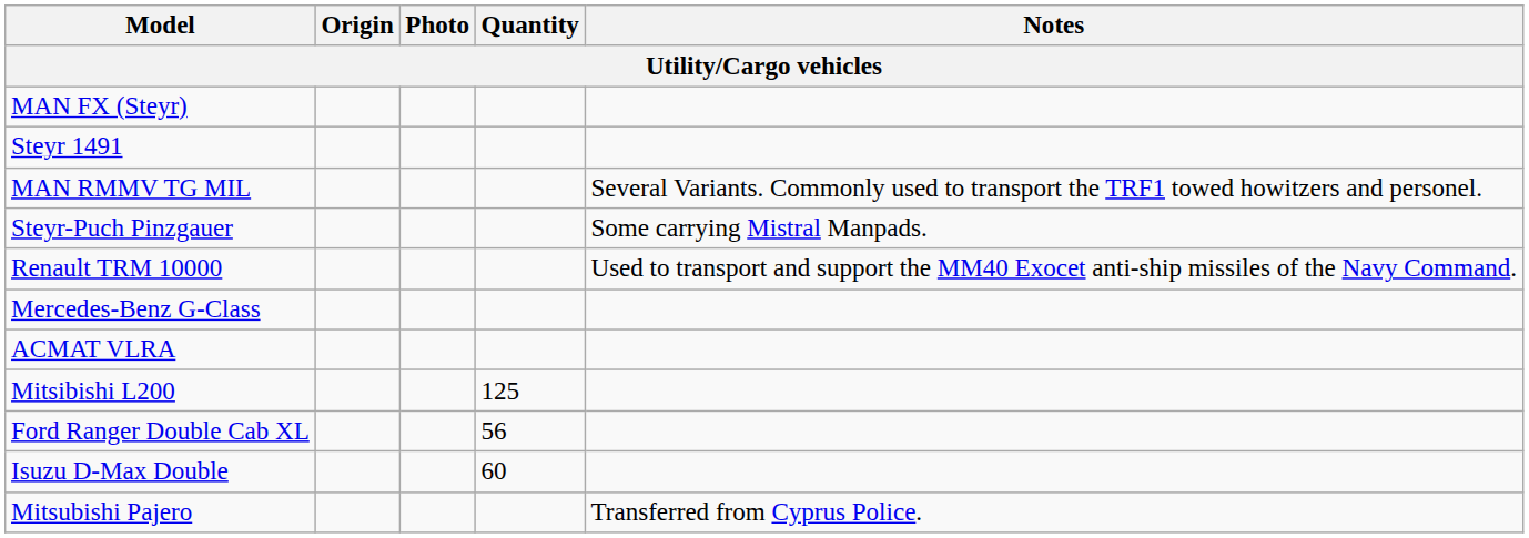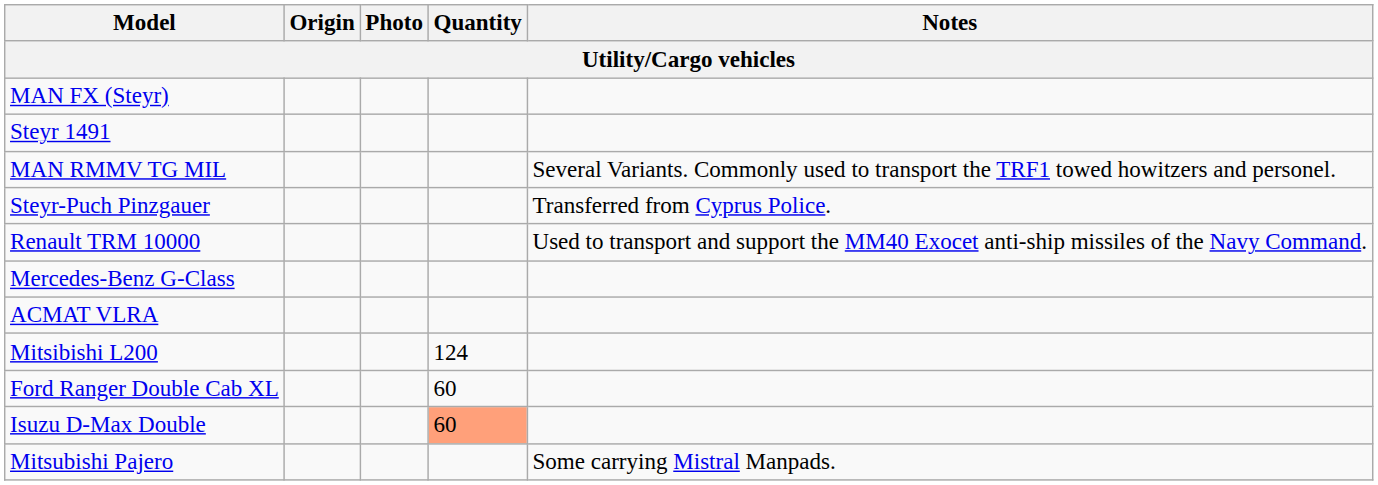 <table class="wikitable">
 <tr>
 <th>Model</th>
 <th>Origin</th>
 <th>Photo</th>
 <th>Quantity</th>
 <th>Notes</th>
 </tr>
 <tr>
 <th colspan="6">Utility/Cargo vehicles</th>
 </tr>
 <tr>
 <td><a href='#'>MAN FX (Steyr)</a></td>
 <td></td>
 <td></td>
 <td></td>
 <td></td>
 </tr>
 <tr>
 <td><a href='#'>Steyr 1491</a></td>
 <td></td>
 <td></td>
 <td></td>
 <td></td>
 </tr>
 <tr>
 <td><a href='#'>MAN RMMV TG MIL</a></td>
 <td></td>
 <td></td>
 <td></td>
 <td>Several Variants. Commonly used to transport the <a href='#'>TRF1</a> towed howitzers and personel.</td>
 </tr>
 <tr>
 <td><a href='#'>Steyr-Puch Pinzgauer</a></td>
 <td></td>
 <td></td>
 <td></td>
-<td>Some carrying <a href='#'>Mistral</a> Manpads.</td>
+<td>Transferred from <a href='#'>Cyprus Police</a>.</td>
 </tr>
 <tr>
 <td><a href='#'>Renault TRM 10000</a></td>
 <td></td>
 <td></td>
 <td></td>
 <td>Used to transport and support the <a href='#'>MM40 Exocet</a> anti-ship missiles of the <a href='#'>Navy Command</a>.</td>
 </tr>
 <tr>
 <td><a href='#'>Mercedes-Benz G-Class</a></td>
 <td></td>
 <td></td>
 <td></td>
 <td></td>
 </tr>
 <tr>
 <td><a href='#'>ACMAT VLRA</a></td>
 <td></td>
 <td></td>
 <td></td>
 <td></td>
 </tr>
 <tr>
 <td><a href='#'>Mitsibishi L200</a></td>
 <td></td>
 <td></td>
-<td>125</td>
+<td>124</td>
 <td></td>
 </tr>
 <tr>
 <td><a href='#'>Ford Ranger Double Cab XL</a></td>
 <td></td>
 <td></td>
-<td>56</td>
+<td>60</td>
 <td></td>
 </tr>
 <tr>
 <td><a href='#'>Isuzu D-Max Double</a></td>
 <td></td>
 <td></td>
-<td>60</td>
+<td style="background: lightsalmon;">60</td>
 <td></td>
 </tr>
 <tr>
 <td><a href='#'>Mitsubishi Pajero</a></td>
 <td></td>
 <td></td>
 <td></td>
-<td>Transferred from <a href='#'>Cyprus Police</a>.</td>
+<td>Some carrying <a href='#'>Mistral</a> Manpads.</td>
 </tr>
 </table>
